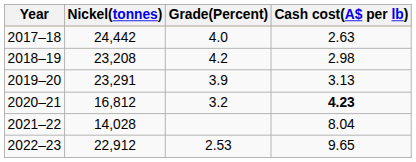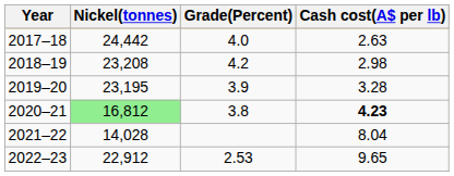 <table class="wikitable">
 <tr style="text-align:center; background:#daa520;">
 <th>Year</th>
 <th>Nickel(<a href='#'>tonnes</a>)</th>
 <th>Grade(Percent)</th>
 <th>Cash cost(<a href='#'>A$</a> per <a href='#'>lb</a>)</th>
 </tr>
 <tr style="text-align:center;">
 <td>2017–18</td>
 <td>24,442</td>
 <td>4.0</td>
 <td>2.63</td>
 </tr>
 <tr style="text-align:center;">
 <td>2018–19</td>
 <td>23,208</td>
 <td>4.2</td>
 <td>2.98</td>
 </tr>
 <tr style="text-align:center;">
 <td>2019–20</td>
-<td>23,291</td>
+<td>23,195</td>
 <td>3.9</td>
-<td>3.13</td>
+<td>3.28</td>
 </tr>
 <tr style="text-align:center;">
 <td>2020–21</td>
-<td>16,812</td>
-<td>3.2</td>
+<td style="background: lightgreen;">16,812</td>
+<td>3.8</td>
 <td><strong>4.23</strong></td>
 </tr>
 <tr style="text-align:center;">
 <td>2021–22</td>
 <td>14,028</td>
 <td></td>
 <td>8.04</td>
 </tr>
 <tr style="text-align:center;">
 <td>2022–23</td>
 <td>22,912</td>
 <td>2.53</td>
 <td>9.65</td>
 </tr>
 </table>
